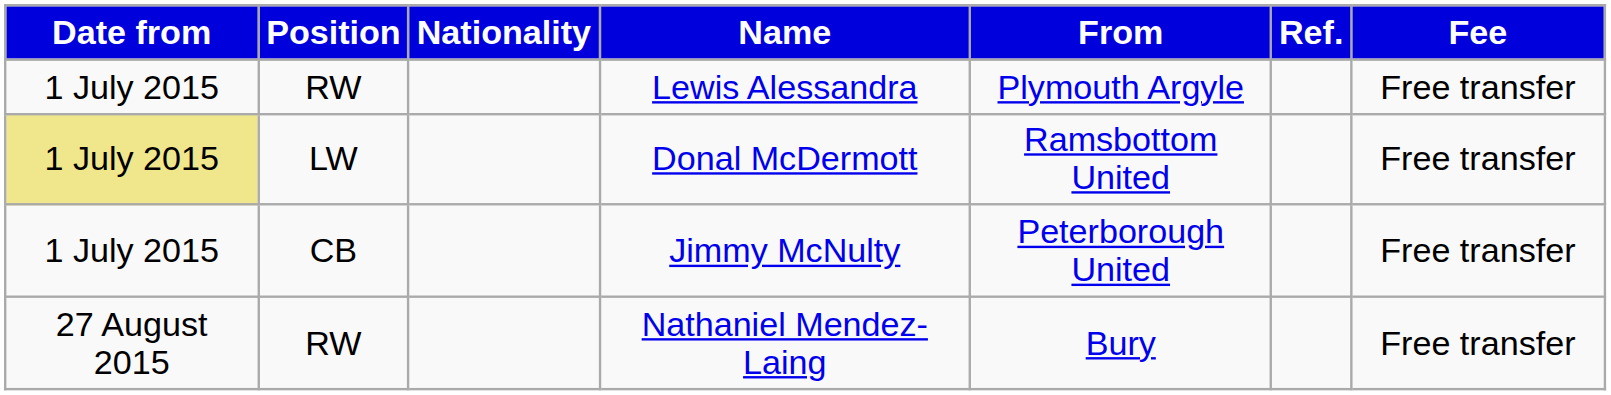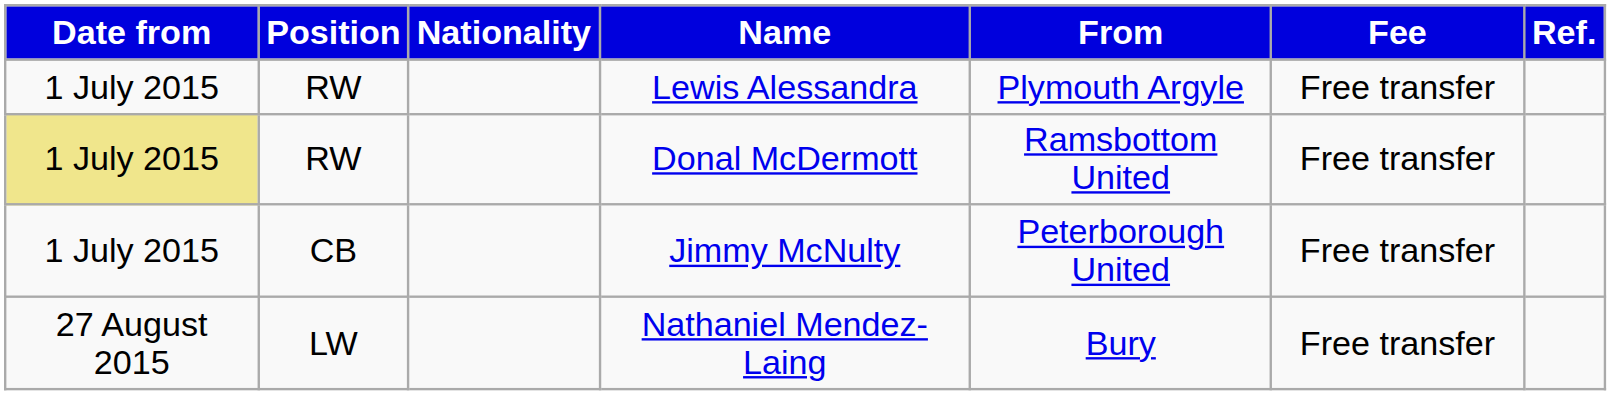 <table class="wikitable"  style="text-align:center; font-size:90%; ">
 <tr>
 <th style="background:#0000DD; color:#FFFFFF; width:100px;">Date from</th>
 <th style="background:#0000DD; color:#FFFFFF; width:50px;">Position</th>
 <th style="background:#0000DD; color:#FFFFFF; width:50px;">Nationality</th>
 <th style="background:#0000DD; color:#FFFFFF; width:150px;">Name</th>
 <th style="background:#0000DD; color:#FFFFFF; width:120px;">From</th>
+<th style="background:#0000DD; color:#FFFFFF; width:100px;">Fee</th>
 <th style="background:#0000DD; color:#FFFFFF; width:25px;">Ref.</th>
-<th style="background:#0000DD; color:#FFFFFF; width:100px;">Fee</th>
 </tr>
 <tr>
 <td>1 July 2015</td>
 <td>RW</td>
 <td></td>
 <td><a href='#'>Lewis Alessandra</a></td>
 <td><a href='#'>Plymouth Argyle</a></td>
+<td>Free transfer</td>
 <td></td>
-<td>Free transfer</td>
 </tr>
 <tr>
 <td style="background: khaki;">1 July 2015</td>
-<td>LW</td>
+<td>RW</td>
 <td></td>
 <td><a href='#'>Donal McDermott</a></td>
 <td><a href='#'>Ramsbottom United</a></td>
+<td>Free transfer</td>
 <td></td>
-<td>Free transfer</td>
 </tr>
 <tr>
 <td>1 July 2015</td>
 <td>CB</td>
 <td></td>
 <td><a href='#'>Jimmy McNulty</a></td>
 <td><a href='#'>Peterborough United</a></td>
+<td>Free transfer</td>
 <td></td>
-<td>Free transfer</td>
 </tr>
 <tr>
 <td>27 August 2015</td>
-<td>RW</td>
+<td>LW</td>
 <td></td>
 <td><a href='#'>Nathaniel Mendez-Laing</a></td>
 <td><a href='#'>Bury</a></td>
+<td>Free transfer</td>
 <td></td>
-<td>Free transfer</td>
 </tr>
 </table>
